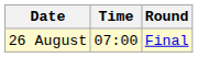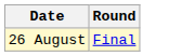 <table class="wikitable">
 <tr>
 <th>Date</th>
-<th>Time</th>
 <th>Round</th>
 </tr>
 <tr style=background:lemonchiffon>
 <td>26 August</td>
-<td>07:00</td>
 <td><a href='#'>Final</a></td>
 </tr>
 </table>
